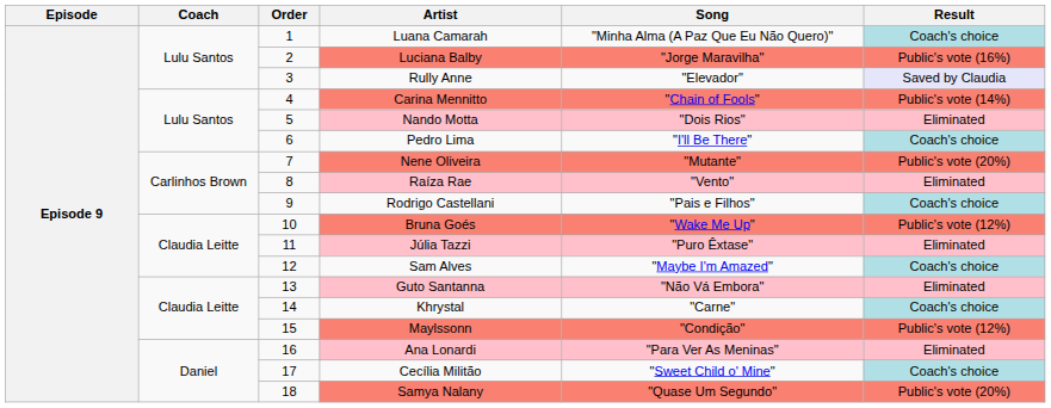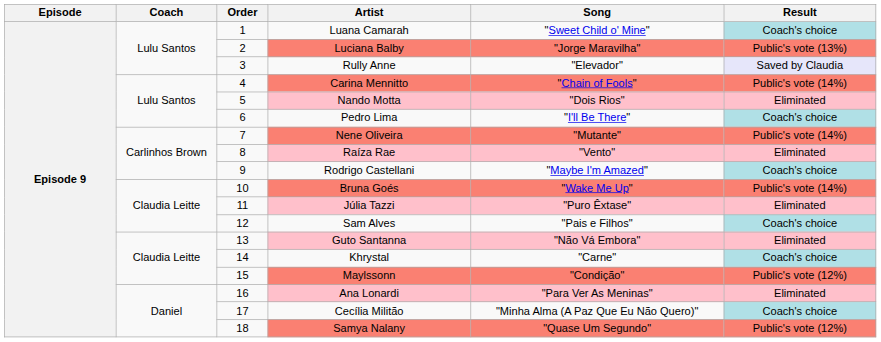 <table class="wikitable" style="text-align:center; width:100%;">
 <tr>
 <th scope="col" width="11%">Episode</th>
 <th scope="col" width="10%">Coach</th>
 <th scope="col" width="05%">Order</th>
 <th scope="col" width="20%">Artist</th>
 <th scope="col" width="25%">Song</th>
 <th scope="col" width="15%">Result</th>
 </tr>
 <tr>
 <th scope="col" rowspan="18">Episode 9<br></th>
 <td rowspan=3>Lulu Santos</td>
 <td>1</td>
 <td>Luana Camarah</td>
-<td>"Minha Alma (A Paz Que Eu Não Quero)"</td>
+<td>"<a href='#'>Sweet Child o' Mine</a>"</td>
 <td bgcolor="B0E0E6">Coach's choice</td>
 </tr>
 <tr>
 <td>2</td>
 <td bgcolor="FA8072">Luciana Balby</td>
 <td bgcolor="FA8072">"Jorge Maravilha"</td>
-<td bgcolor="FA8072">Public's vote (16%)</td>
+<td bgcolor="FA8072">Public's vote (13%)</td>
 </tr>
 <tr>
 <td>3</td>
 <td>Rully Anne</td>
 <td>"Elevador"</td>
 <td bgcolor="E6E6FA">Saved by Claudia</td>
 </tr>
 <tr>
 <td rowspan=3>Lulu Santos</td>
 <td>4</td>
 <td bgcolor="FA8072">Carina Mennitto</td>
 <td bgcolor="FA8072">"<a href='#'>Chain of Fools</a>"</td>
 <td bgcolor="FA8072">Public's vote (14%)</td>
 </tr>
 <tr>
 <td>5</td>
 <td bgcolor="FFC0CB">Nando Motta</td>
 <td bgcolor="FFC0CB">"Dois Rios"</td>
 <td bgcolor="FFC0CB">Eliminated</td>
 </tr>
 <tr>
 <td>6</td>
 <td>Pedro Lima</td>
 <td>"<a href='#'>I'll Be There</a>"</td>
 <td bgcolor="B0E0E6">Coach's choice</td>
 </tr>
 <tr>
 <td rowspan=3>Carlinhos Brown</td>
 <td>7</td>
 <td bgcolor="FA8072">Nene Oliveira</td>
 <td bgcolor="FA8072">"Mutante"</td>
-<td bgcolor="FA8072">Public's vote (20%)</td>
+<td bgcolor="FA8072">Public's vote (14%)</td>
 </tr>
 <tr>
 <td>8</td>
 <td bgcolor="FFC0CB">Raíza Rae</td>
 <td bgcolor="FFC0CB">"Vento"</td>
 <td bgcolor="FFC0CB">Eliminated</td>
 </tr>
 <tr>
 <td>9</td>
 <td>Rodrigo Castellani</td>
-<td>"Pais e Filhos"</td>
+<td>"<a href='#'>Maybe I'm Amazed</a>"</td>
 <td bgcolor="B0E0E6">Coach's choice</td>
 </tr>
 <tr>
 <td rowspan=3>Claudia Leitte</td>
 <td>10</td>
 <td bgcolor="FA8072">Bruna Goés</td>
 <td bgcolor="FA8072">"<a href='#'>Wake Me Up</a>"</td>
-<td bgcolor="FA8072">Public's vote (12%)</td>
+<td bgcolor="FA8072">Public's vote (14%)</td>
 </tr>
 <tr>
 <td>11</td>
 <td bgcolor="FFC0CB">Júlia Tazzi</td>
 <td bgcolor="FFC0CB">"Puro Êxtase"</td>
 <td bgcolor="FFC0CB">Eliminated</td>
 </tr>
 <tr>
 <td>12</td>
 <td>Sam Alves</td>
-<td>"<a href='#'>Maybe I'm Amazed</a>"</td>
+<td>"Pais e Filhos"</td>
 <td bgcolor="B0E0E6">Coach's choice</td>
 </tr>
 <tr>
 <td rowspan=3>Claudia Leitte</td>
 <td>13</td>
 <td bgcolor="FFC0CB">Guto Santanna</td>
 <td bgcolor="FFC0CB">"Não Vá Embora"</td>
 <td bgcolor="FFC0CB">Eliminated</td>
 </tr>
 <tr>
 <td>14</td>
 <td>Khrystal</td>
 <td>"Carne"</td>
 <td bgcolor="B0E0E6">Coach's choice</td>
 </tr>
 <tr>
 <td>15</td>
 <td bgcolor="FA8072">Maylssonn</td>
 <td bgcolor="FA8072">"Condição"</td>
 <td bgcolor="FA8072">Public's vote (12%)</td>
 </tr>
 <tr>
 <td rowspan=3>Daniel</td>
 <td>16</td>
 <td bgcolor="FFC0CB">Ana Lonardi</td>
 <td bgcolor="FFC0CB">"Para Ver As Meninas"</td>
 <td bgcolor="FFC0CB">Eliminated</td>
 </tr>
 <tr>
 <td>17</td>
 <td>Cecília Militão</td>
-<td>"<a href='#'>Sweet Child o' Mine</a>"</td>
+<td>"Minha Alma (A Paz Que Eu Não Quero)"</td>
 <td bgcolor="B0E0E6">Coach's choice</td>
 </tr>
 <tr>
 <td>18</td>
 <td bgcolor="FA8072">Samya Nalany</td>
 <td bgcolor="FA8072">"Quase Um Segundo"</td>
-<td bgcolor="FA8072">Public's vote (20%)</td>
+<td bgcolor="FA8072">Public's vote (12%)</td>
 </tr>
 </table>
